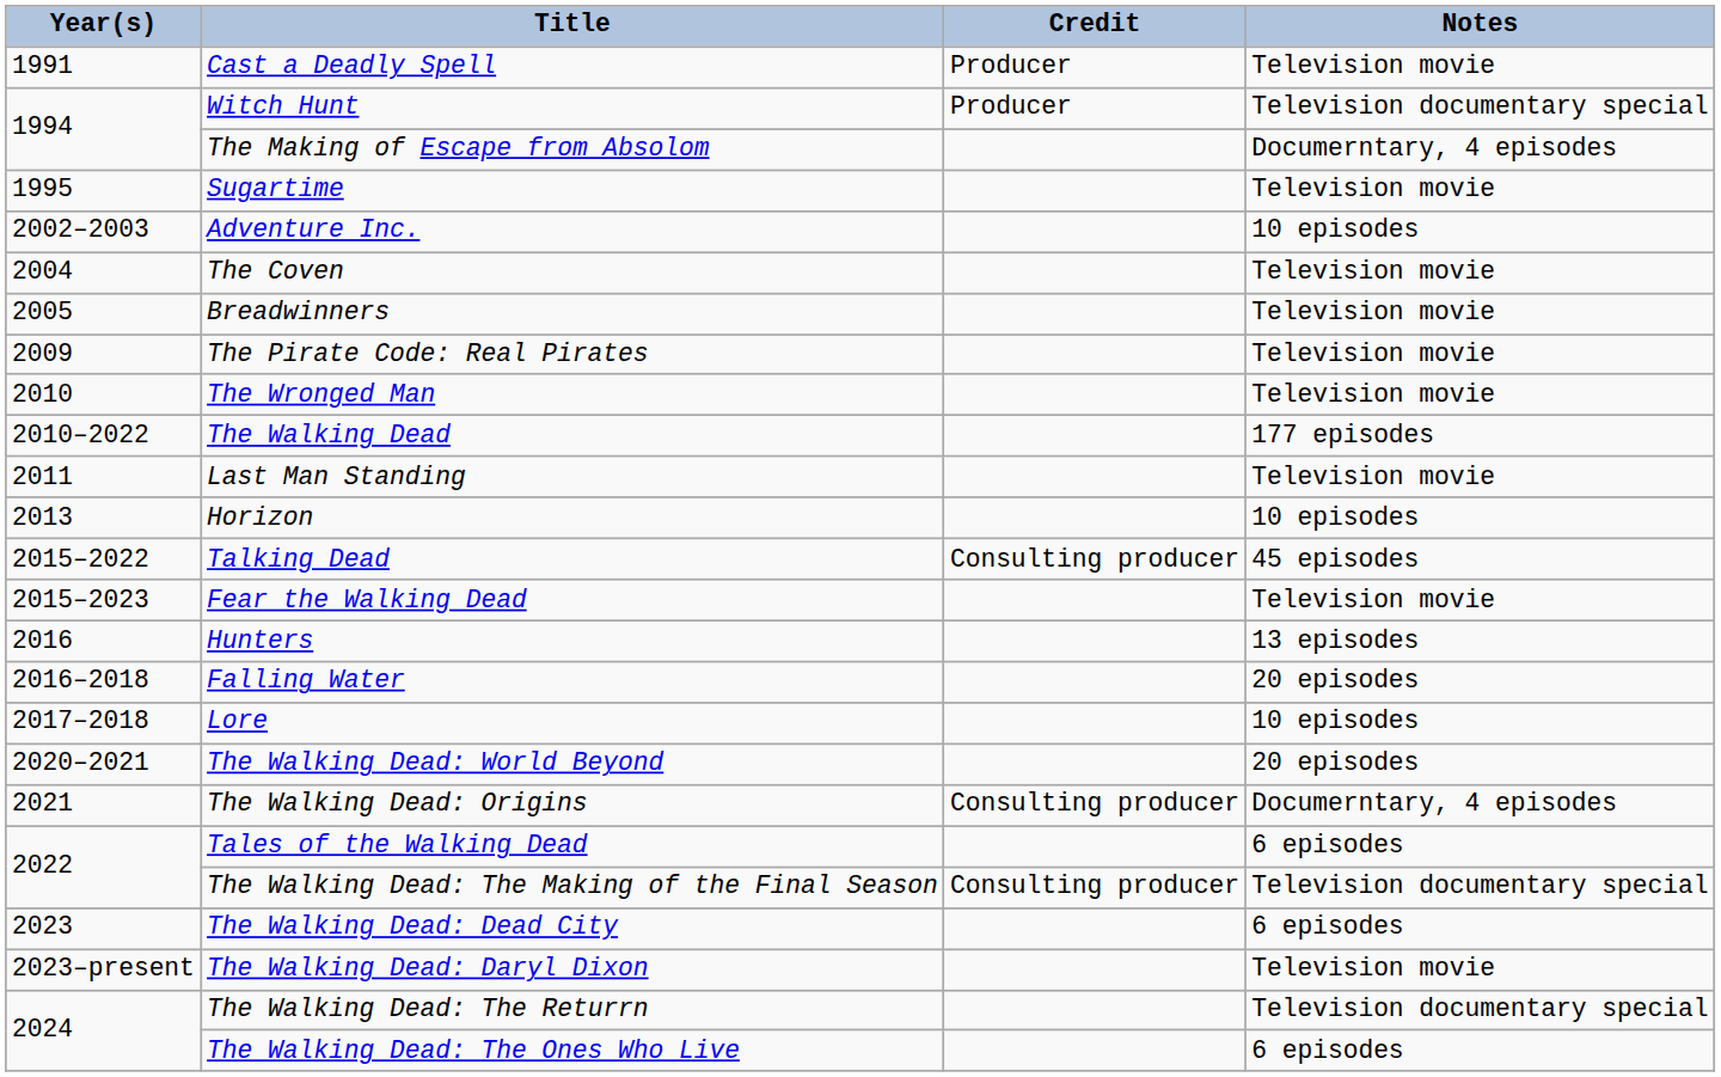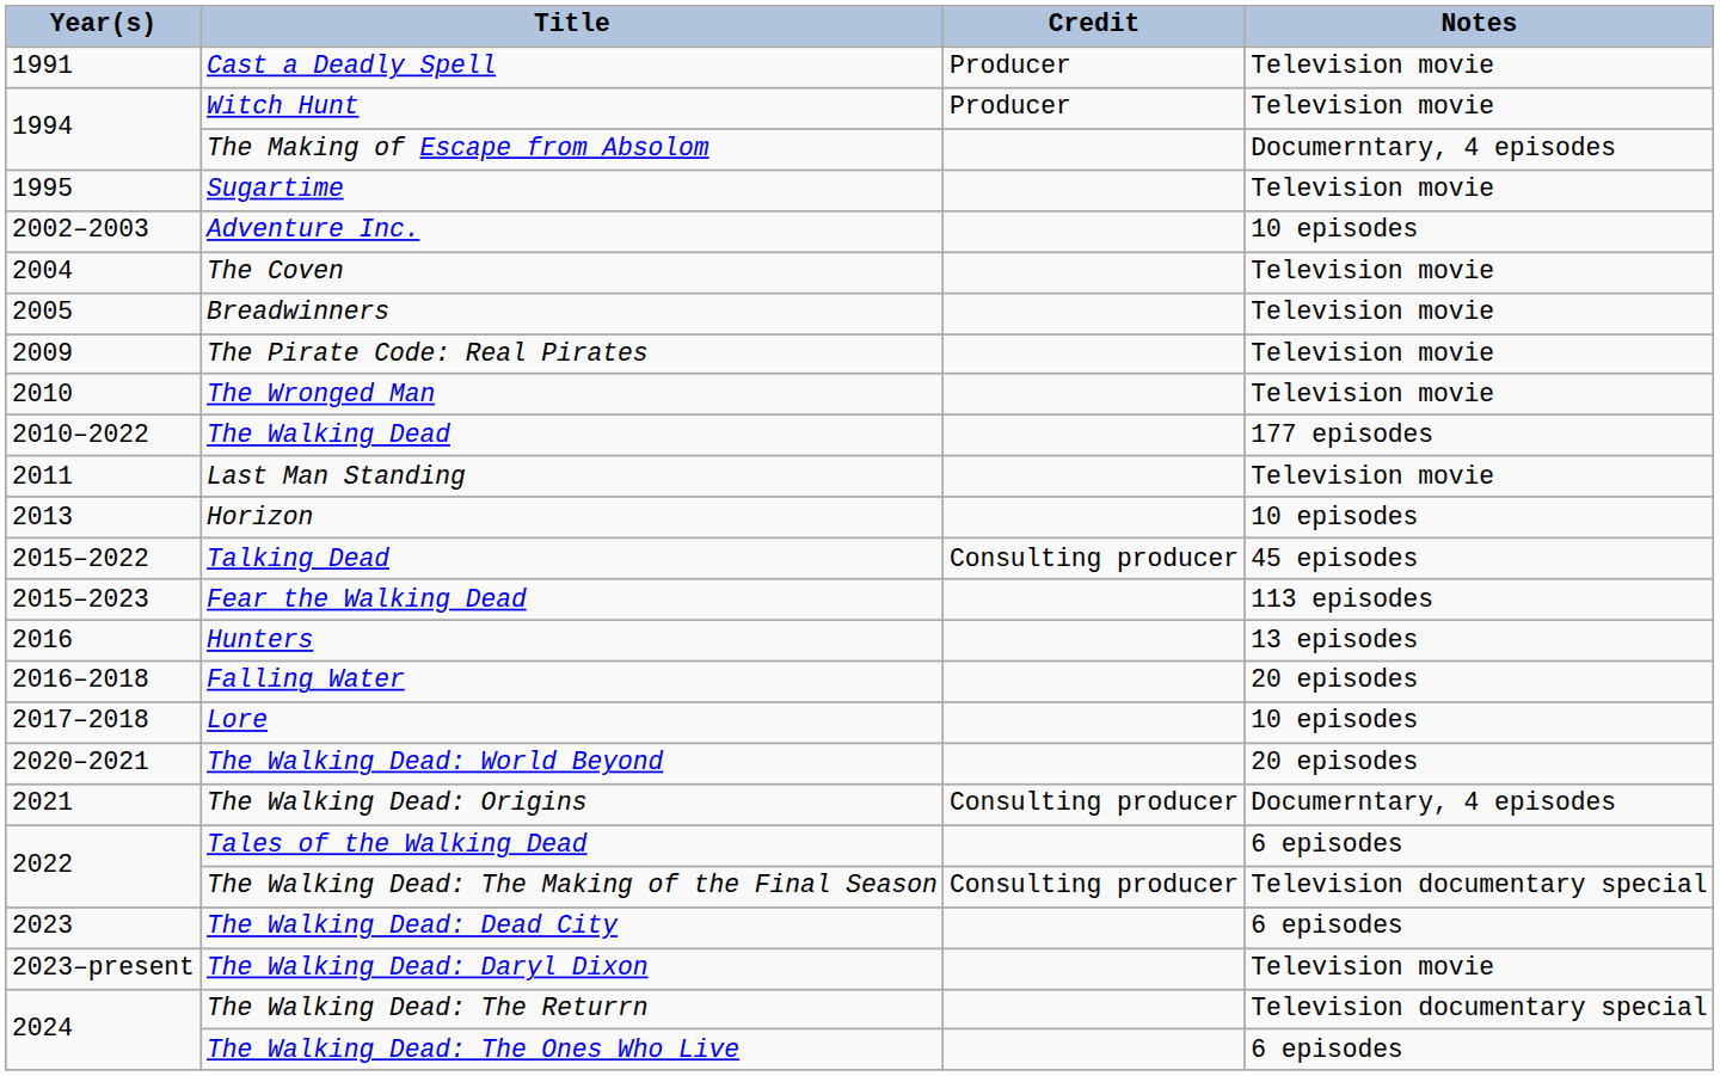 <table class="wikitable" style="font-size:95%;">
 <tr>
 <th style="background:#B0C4DE;">Year(s)</th>
 <th style="background:#B0C4DE;">Title</th>
 <th style="background:#B0C4DE;">Credit</th>
 <th style="background:#B0C4DE;">Notes</th>
 </tr>
 <tr>
 <td>1991</td>
 <td><em><a href='#'>Cast a Deadly Spell</a></em></td>
 <td>Producer</td>
 <td>Television movie</td>
 </tr>
 <tr>
 <td rowspan="2">1994</td>
 <td><em><a href='#'>Witch Hunt</a></em></td>
 <td>Producer</td>
-<td>Television documentary special</td>
+<td>Television movie</td>
 </tr>
 <tr>
 <td><em>The Making of <a href='#'>Escape from Absolom</a></em></td>
 <td></td>
 <td>Documerntary, 4 episodes</td>
 </tr>
 <tr>
 <td>1995</td>
 <td><em><a href='#'>Sugartime</a></em></td>
 <td></td>
 <td>Television movie</td>
 </tr>
 <tr>
 <td>2002–2003</td>
 <td><em><a href='#'>Adventure Inc.</a></em></td>
 <td></td>
 <td>10 episodes</td>
 </tr>
 <tr>
 <td>2004</td>
 <td><em>The Coven</em></td>
 <td></td>
 <td>Television movie</td>
 </tr>
 <tr>
 <td>2005</td>
 <td><em>Breadwinners</em></td>
 <td></td>
 <td>Television movie</td>
 </tr>
 <tr>
 <td>2009</td>
 <td><em>The Pirate Code: Real Pirates</em></td>
 <td></td>
 <td>Television movie</td>
 </tr>
 <tr>
 <td>2010</td>
 <td><em><a href='#'>The Wronged Man</a></em></td>
 <td></td>
 <td>Television movie</td>
 </tr>
 <tr>
 <td>2010–2022</td>
 <td><em><a href='#'>The Walking Dead</a></em></td>
 <td></td>
 <td>177 episodes</td>
 </tr>
 <tr>
 <td>2011</td>
 <td><em>Last Man Standing</em></td>
 <td></td>
 <td>Television movie</td>
 </tr>
 <tr>
 <td>2013</td>
 <td><em>Horizon</em></td>
 <td></td>
 <td>10 episodes</td>
 </tr>
 <tr>
 <td>2015–2022</td>
 <td><em><a href='#'>Talking Dead</a></em></td>
 <td>Consulting producer</td>
 <td>45 episodes</td>
 </tr>
 <tr>
 <td>2015–2023</td>
 <td><em><a href='#'>Fear the Walking Dead</a></em></td>
 <td></td>
-<td>Television movie</td>
+<td>113 episodes</td>
 </tr>
 <tr>
 <td>2016</td>
 <td><em><a href='#'>Hunters</a></em></td>
 <td></td>
 <td>13 episodes</td>
 </tr>
 <tr>
 <td>2016–2018</td>
 <td><em><a href='#'>Falling Water</a></em></td>
 <td></td>
 <td>20 episodes</td>
 </tr>
 <tr>
 <td>2017–2018</td>
 <td><em><a href='#'>Lore</a></em></td>
 <td></td>
 <td>10 episodes</td>
 </tr>
 <tr>
 <td>2020–2021</td>
 <td><em><a href='#'>The Walking Dead: World Beyond</a></em></td>
 <td></td>
 <td>20 episodes</td>
 </tr>
 <tr>
 <td>2021</td>
 <td><em>The Walking Dead: Origins</em></td>
 <td>Consulting producer</td>
 <td>Documerntary, 4 episodes</td>
 </tr>
 <tr>
 <td rowspan="2">2022</td>
 <td><em><a href='#'>Tales of the Walking Dead</a></em></td>
 <td></td>
 <td>6 episodes</td>
 </tr>
 <tr>
 <td><em>The Walking Dead:</em> <em>The Making of the Final Season</em></td>
 <td>Consulting producer</td>
 <td>Television documentary special</td>
 </tr>
 <tr>
 <td>2023</td>
 <td><em><a href='#'>The Walking Dead: Dead City</a></em></td>
 <td></td>
 <td>6 episodes</td>
 </tr>
 <tr>
 <td>2023–present</td>
 <td><em><a href='#'>The Walking Dead: Daryl Dixon</a></em></td>
 <td></td>
 <td>Television movie</td>
 </tr>
 <tr>
 <td rowspan="2">2024</td>
 <td><em>The Walking Dead:</em> <em>The Returrn</em></td>
 <td></td>
 <td>Television documentary special</td>
 </tr>
 <tr>
 <td><em><a href='#'>The Walking Dead: The Ones Who Live</a></em></td>
 <td></td>
 <td>6 episodes</td>
 </tr>
 </table>
